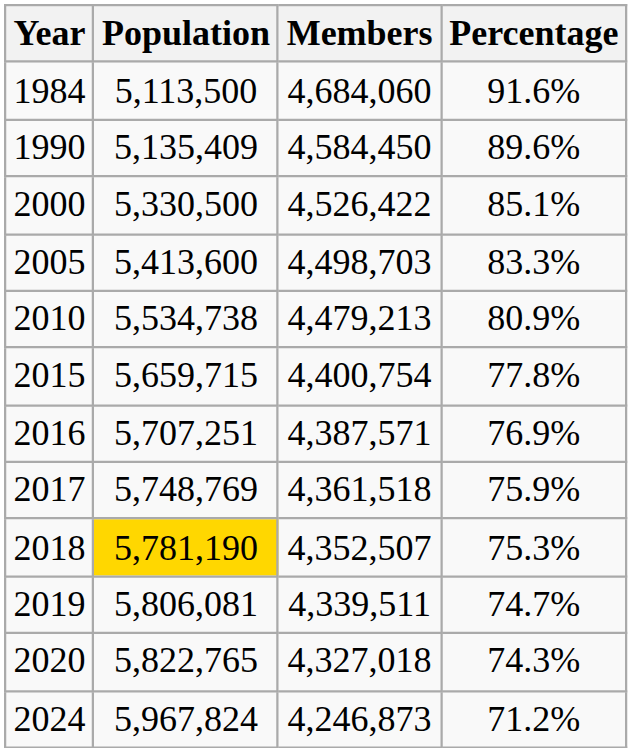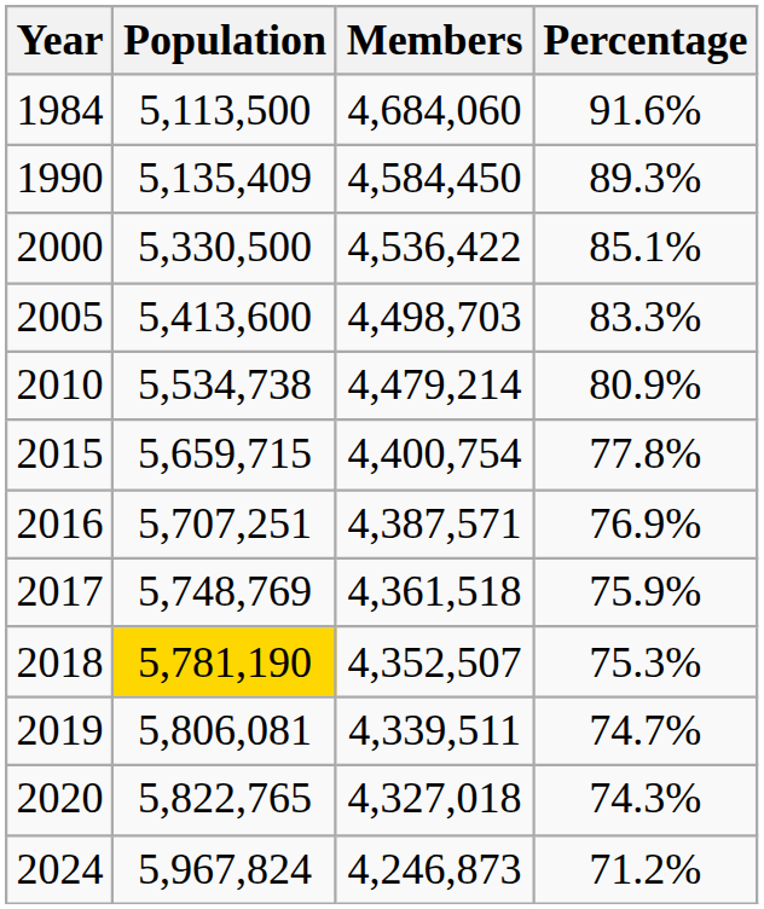 <table class="wikitable floatright" style="width: 250px; text-align: center;">
 <tr>
 <th>Year</th>
 <th>Population</th>
 <th>Members</th>
 <th>Percentage</th>
 </tr>
 <tr>
 <td>1984</td>
 <td>5,113,500</td>
 <td>4,684,060</td>
 <td>91.6%</td>
 </tr>
 <tr>
 <td>1990</td>
 <td>5,135,409</td>
 <td>4,584,450</td>
-<td>89.6%</td>
+<td>89.3%</td>
 </tr>
 <tr>
 <td>2000</td>
 <td>5,330,500</td>
-<td>4,526,422</td>
+<td>4,536,422</td>
 <td>85.1%</td>
 </tr>
 <tr>
 <td>2005</td>
 <td>5,413,600</td>
 <td>4,498,703</td>
 <td>83.3%</td>
 </tr>
 <tr>
 <td>2010</td>
 <td>5,534,738</td>
-<td>4,479,213</td>
+<td>4,479,214</td>
 <td>80.9%</td>
 </tr>
 <tr>
 <td>2015</td>
 <td>5,659,715</td>
 <td>4,400,754</td>
 <td>77.8%</td>
 </tr>
 <tr>
 <td>2016</td>
 <td>5,707,251</td>
 <td>4,387,571</td>
 <td>76.9%</td>
 </tr>
 <tr>
 <td>2017</td>
 <td>5,748,769</td>
 <td>4,361,518</td>
 <td>75.9%</td>
 </tr>
 <tr>
 <td>2018</td>
 <td style="background: gold;">5,781,190</td>
 <td>4,352,507</td>
 <td>75.3%</td>
 </tr>
 <tr>
 <td>2019</td>
 <td>5,806,081</td>
 <td>4,339,511</td>
 <td>74.7%</td>
 </tr>
 <tr>
 <td>2020</td>
 <td>5,822,765</td>
 <td>4,327,018</td>
 <td>74.3%</td>
 </tr>
 <tr>
 <td>2024</td>
 <td>5,967,824</td>
 <td>4,246,873</td>
 <td>71.2%</td>
 </tr>
 </table>
